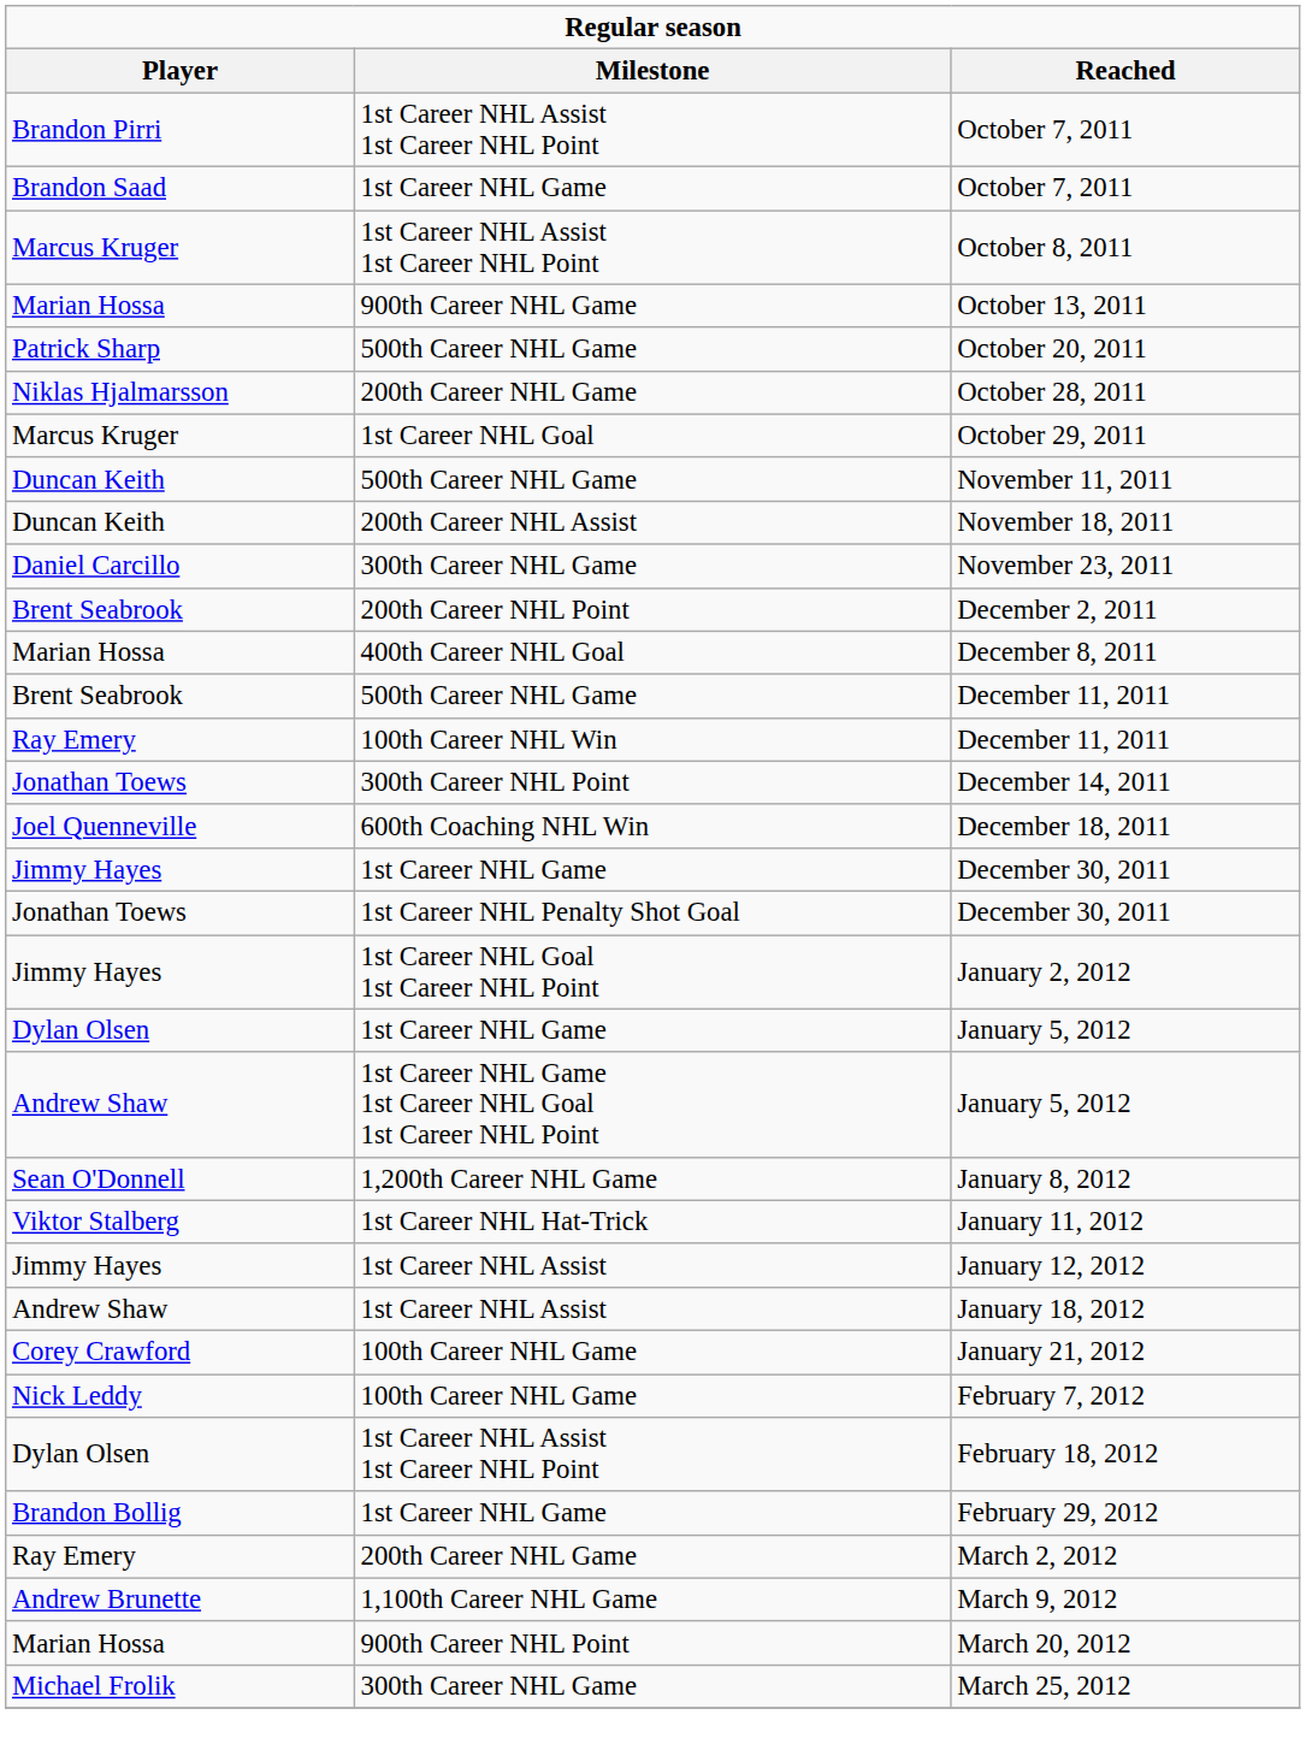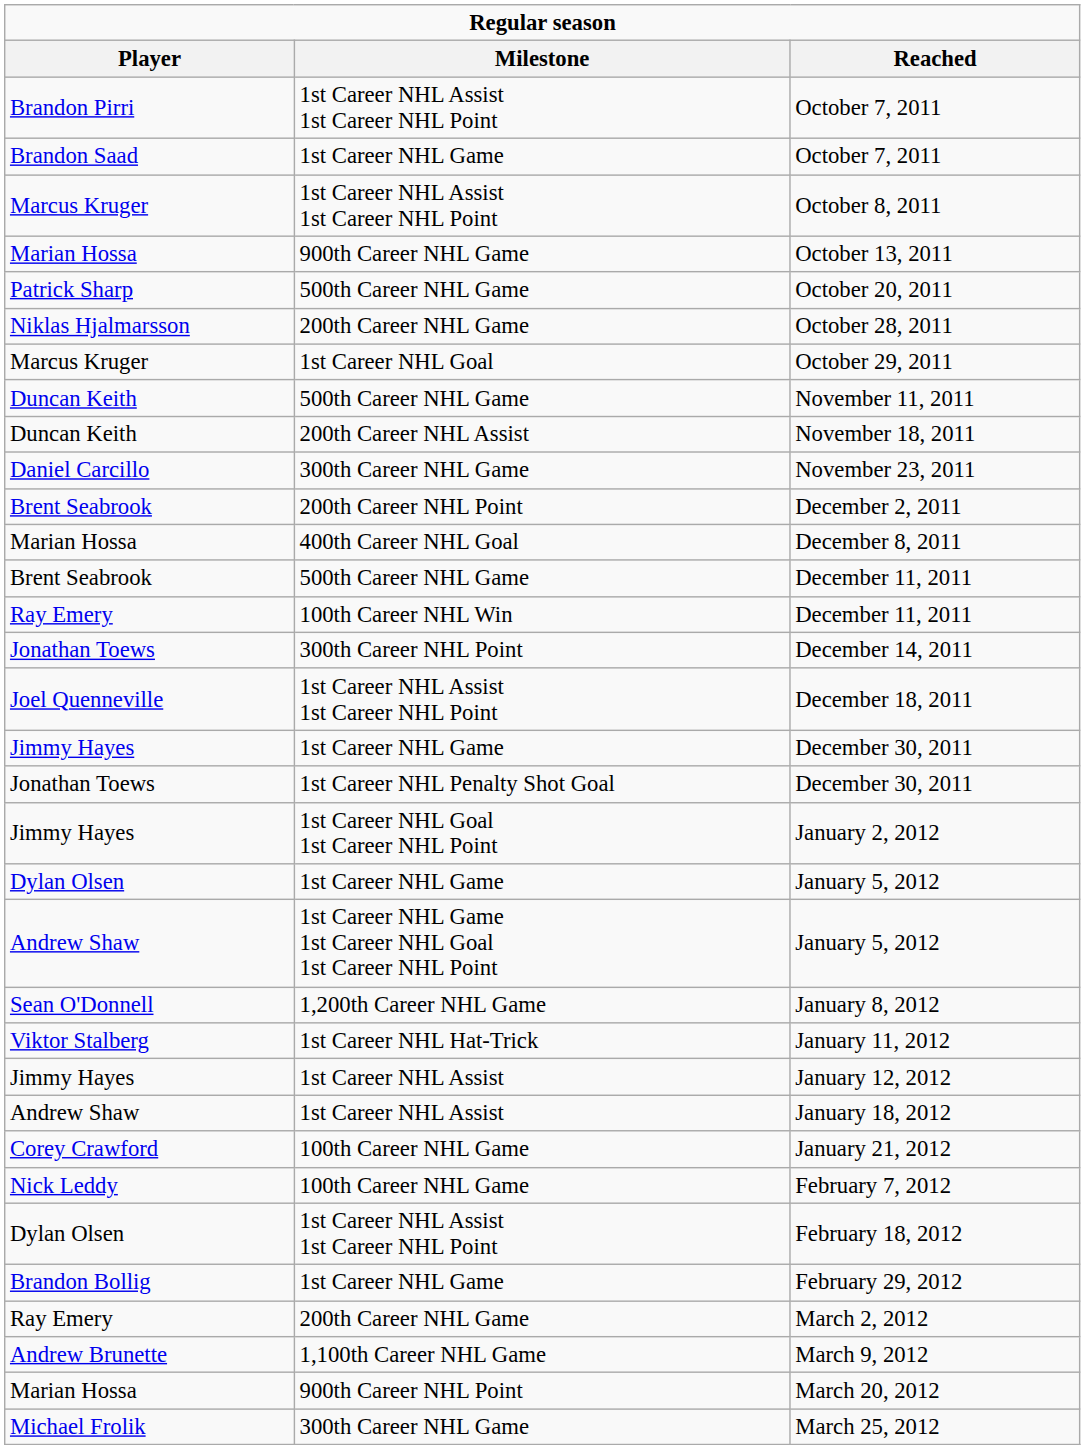 <table class="wikitable" width="60%">
 <tr>
 <td colspan="10" align="center"><strong>Regular season</strong></td>
 </tr>
 <tr>
 <th>Player</th>
 <th>Milestone</th>
 <th>Reached</th>
 </tr>
 <tr>
 <td><a href='#'>Brandon Pirri</a></td>
 <td>1st Career NHL Assist<br>1st Career NHL Point</td>
 <td>October 7, 2011</td>
 </tr>
 <tr>
 <td><a href='#'>Brandon Saad</a></td>
 <td>1st Career NHL Game</td>
 <td>October 7, 2011</td>
 </tr>
 <tr>
 <td><a href='#'>Marcus Kruger</a></td>
 <td>1st Career NHL Assist<br>1st Career NHL Point</td>
 <td>October 8, 2011</td>
 </tr>
 <tr>
 <td><a href='#'>Marian Hossa</a></td>
 <td>900th Career NHL Game</td>
 <td>October 13, 2011</td>
 </tr>
 <tr>
 <td><a href='#'>Patrick Sharp</a></td>
 <td>500th Career NHL Game</td>
 <td>October 20, 2011</td>
 </tr>
 <tr>
 <td><a href='#'>Niklas Hjalmarsson</a></td>
 <td>200th Career NHL Game</td>
 <td>October 28, 2011</td>
 </tr>
 <tr>
 <td>Marcus Kruger</td>
 <td>1st Career NHL Goal</td>
 <td>October 29, 2011</td>
 </tr>
 <tr>
 <td><a href='#'>Duncan Keith</a></td>
 <td>500th Career NHL Game</td>
 <td>November 11, 2011</td>
 </tr>
 <tr>
 <td>Duncan Keith</td>
 <td>200th Career NHL Assist</td>
 <td>November 18, 2011</td>
 </tr>
 <tr>
 <td><a href='#'>Daniel Carcillo</a></td>
 <td>300th Career NHL Game</td>
 <td>November 23, 2011</td>
 </tr>
 <tr>
 <td><a href='#'>Brent Seabrook</a></td>
 <td>200th Career NHL Point</td>
 <td>December 2, 2011</td>
 </tr>
 <tr>
 <td>Marian Hossa</td>
 <td>400th Career NHL Goal</td>
 <td>December 8, 2011</td>
 </tr>
 <tr>
 <td>Brent Seabrook</td>
 <td>500th Career NHL Game</td>
 <td>December 11, 2011</td>
 </tr>
 <tr>
 <td><a href='#'>Ray Emery</a></td>
 <td>100th Career NHL Win</td>
 <td>December 11, 2011</td>
 </tr>
 <tr>
 <td><a href='#'>Jonathan Toews</a></td>
 <td>300th Career NHL Point</td>
 <td>December 14, 2011</td>
 </tr>
 <tr>
 <td><a href='#'>Joel Quenneville</a></td>
-<td>600th Coaching NHL Win</td>
+<td>1st Career NHL Assist<br>1st Career NHL Point</td>
 <td>December 18, 2011</td>
 </tr>
 <tr>
 <td><a href='#'>Jimmy Hayes</a></td>
 <td>1st Career NHL Game</td>
 <td>December 30, 2011</td>
 </tr>
 <tr>
 <td>Jonathan Toews</td>
 <td>1st Career NHL Penalty Shot Goal</td>
 <td>December 30, 2011</td>
 </tr>
 <tr>
 <td>Jimmy Hayes</td>
 <td>1st Career NHL Goal<br>1st Career NHL Point</td>
 <td>January 2, 2012</td>
 </tr>
 <tr>
 <td><a href='#'>Dylan Olsen</a></td>
 <td>1st Career NHL Game</td>
 <td>January 5, 2012</td>
 </tr>
 <tr>
 <td><a href='#'>Andrew Shaw</a></td>
 <td>1st Career NHL Game<br>1st Career NHL Goal<br>1st Career NHL Point</td>
 <td>January 5, 2012</td>
 </tr>
 <tr>
 <td><a href='#'>Sean O'Donnell</a></td>
 <td>1,200th Career NHL Game</td>
 <td>January 8, 2012</td>
 </tr>
 <tr>
 <td><a href='#'>Viktor Stalberg</a></td>
 <td>1st Career NHL Hat-Trick</td>
 <td>January 11, 2012</td>
 </tr>
 <tr>
 <td>Jimmy Hayes</td>
 <td>1st Career NHL Assist</td>
 <td>January 12, 2012</td>
 </tr>
 <tr>
 <td>Andrew Shaw</td>
 <td>1st Career NHL Assist</td>
 <td>January 18, 2012</td>
 </tr>
 <tr>
 <td><a href='#'>Corey Crawford</a></td>
 <td>100th Career NHL Game</td>
 <td>January 21, 2012</td>
 </tr>
 <tr>
 <td><a href='#'>Nick Leddy</a></td>
 <td>100th Career NHL Game</td>
 <td>February 7, 2012</td>
 </tr>
 <tr>
 <td>Dylan Olsen</td>
 <td>1st Career NHL Assist<br>1st Career NHL Point</td>
 <td>February 18, 2012</td>
 </tr>
 <tr>
 <td><a href='#'>Brandon Bollig</a></td>
 <td>1st Career NHL Game</td>
 <td>February 29, 2012</td>
 </tr>
 <tr>
 <td>Ray Emery</td>
 <td>200th Career NHL Game</td>
 <td>March 2, 2012</td>
 </tr>
 <tr>
 <td><a href='#'>Andrew Brunette</a></td>
 <td>1,100th Career NHL Game</td>
 <td>March 9, 2012</td>
 </tr>
 <tr>
 <td>Marian Hossa</td>
 <td>900th Career NHL Point</td>
 <td>March 20, 2012</td>
 </tr>
 <tr>
 <td><a href='#'>Michael Frolik</a></td>
 <td>300th Career NHL Game</td>
 <td>March 25, 2012</td>
 </tr>
 <tr>
 </tr>
 </table>
